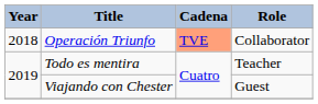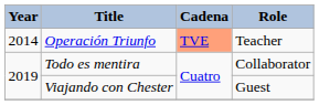 <table class="wikitable">
 <tr>
 <th style="background: #B0C4DE;">Year</th>
 <th style="background: #B0C4DE;">Title</th>
 <th style="background: #B0C4DE;">Cadena</th>
 <th style="background: #B0C4DE;">Role</th>
 </tr>
 <tr>
-<td>2018</td>
+<td>2014</td>
 <td><em><a href='#'>Operación Triunfo</a></em></td>
 <td style="background: lightsalmon;"><a href='#'>TVE</a></td>
-<td>Collaborator</td>
+<td>Teacher</td>
 </tr>
 <tr>
 <td rowspan="2">2019</td>
 <td><em>Todo es mentira</em></td>
 <td rowspan="2"><a href='#'>Cuatro</a></td>
-<td>Teacher</td>
+<td>Collaborator</td>
 </tr>
 <tr>
 <td><em>Viajando con Chester</em></td>
 <td>Guest</td>
 </tr>
 <tr>
 </tr>
 </table>
